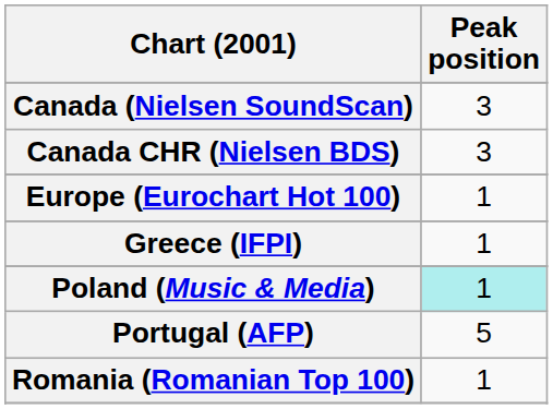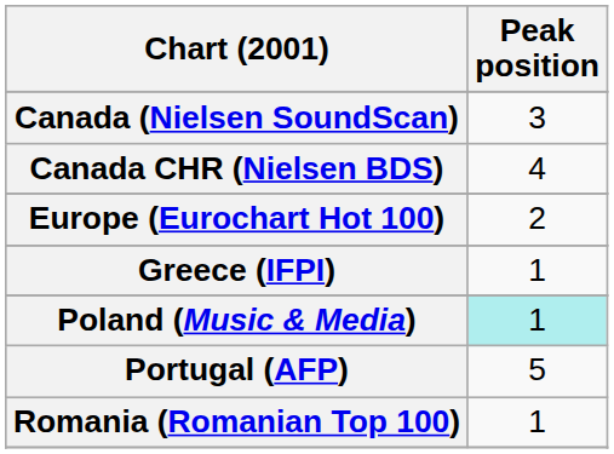 <table class="wikitable plainrowheaders sortable" style="text-align:center">
 <tr>
 <th scope="col">Chart (2001)</th>
 <th scope="col">Peak<br>position</th>
 </tr>
 <tr>
 </tr>
 <tr>
 </tr>
 <tr>
 </tr>
 <tr>
 </tr>
 <tr>
 <th scope="row">Canada (<a href='#'>Nielsen SoundScan</a>)</th>
 <td>3</td>
 </tr>
 <tr>
 <th scope="row">Canada CHR (<a href='#'>Nielsen BDS</a>)</th>
-<td>3</td>
+<td>4</td>
 </tr>
 <tr>
 </tr>
 <tr>
 <th scope="row">Europe (<a href='#'>Eurochart Hot 100</a>)</th>
-<td>1</td>
+<td>2</td>
 </tr>
 <tr>
 </tr>
 <tr>
 </tr>
 <tr>
 </tr>
 <tr>
 <th scope="row">Greece (<a href='#'>IFPI</a>)</th>
 <td>1</td>
 </tr>
 <tr>
 </tr>
 <tr>
 </tr>
 <tr>
 </tr>
 <tr>
 </tr>
 <tr>
 </tr>
 <tr>
 </tr>
 <tr>
 <th scope="row">Poland (<em><a href='#'>Music & Media</a></em>)</th>
 <td style="background: paleturquoise;">1</td>
 </tr>
 <tr>
 <th scope="row">Portugal (<a href='#'>AFP</a>)</th>
 <td>5</td>
 </tr>
 <tr>
 <th scope="row">Romania (<a href='#'>Romanian Top 100</a>)</th>
 <td>1</td>
 </tr>
 <tr>
 </tr>
 <tr>
 </tr>
 <tr>
 </tr>
 <tr>
 </tr>
 <tr>
 </tr>
 <tr>
 </tr>
 <tr>
 </tr>
 <tr>
 </tr>
 <tr>
 </tr>
 <tr>
 </tr>
 <tr>
 </tr>
 </table>
